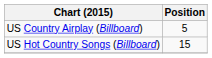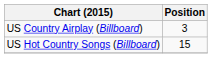 <table class="wikitable sortable">
 <tr>
 <th scope="col">Chart (2015)</th>
 <th scope="col">Position</th>
 </tr>
 <tr>
 <td>US <a href='#'>Country Airplay</a> (<em><a href='#'>Billboard</a></em>)</td>
-<td align="center">5</td>
+<td align="center">3</td>
 </tr>
 <tr>
 <td>US <a href='#'>Hot Country Songs</a> (<em><a href='#'>Billboard</a></em>)</td>
 <td align="center">15</td>
 </tr>
 <tr>
 </tr>
 </table>
